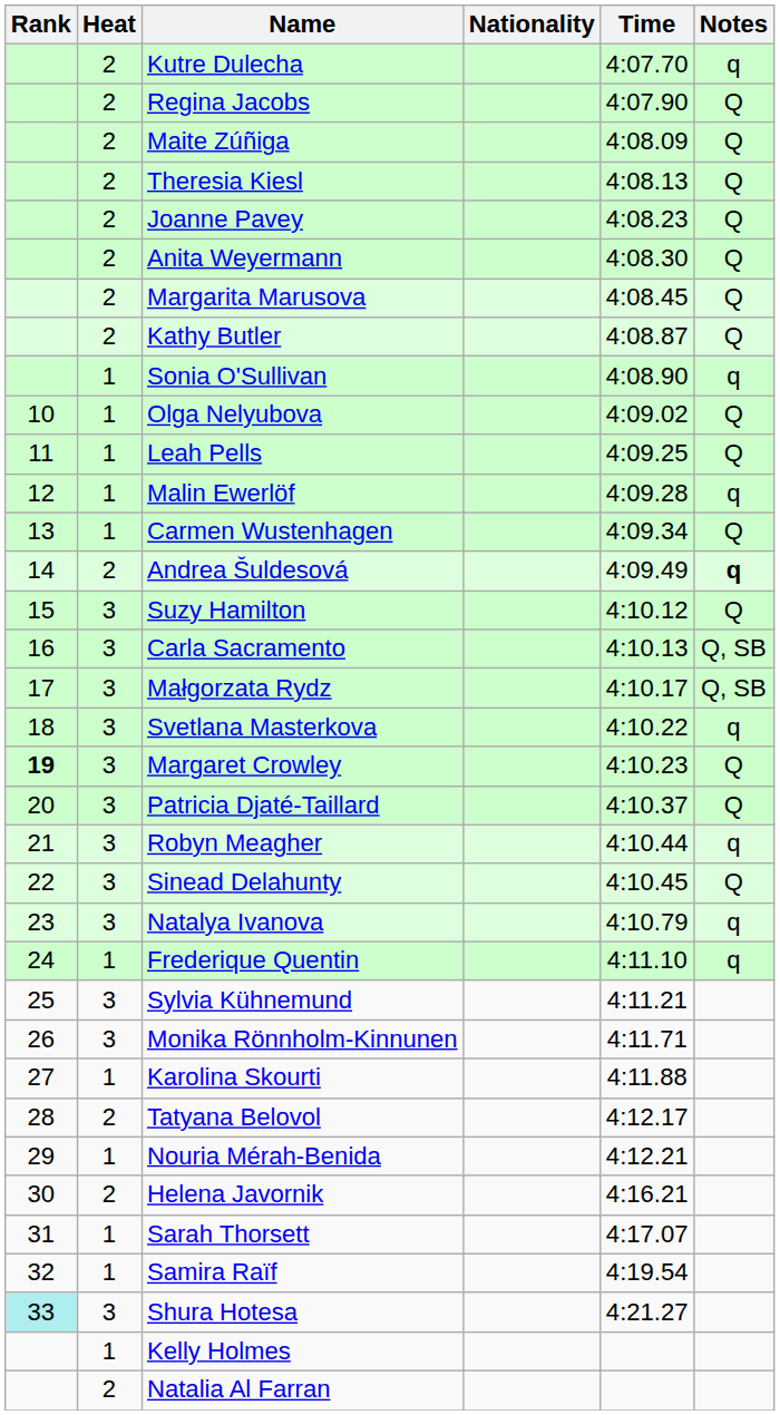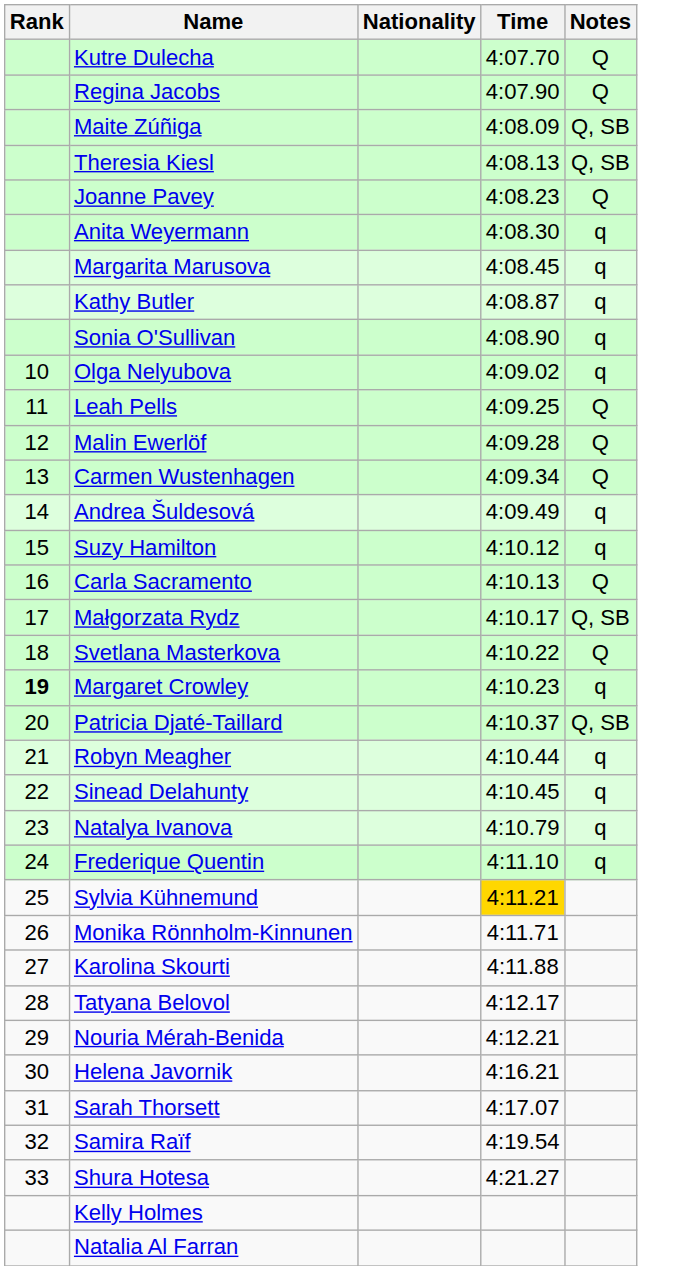 <table class="wikitable sortable" style="text-align:center">
 <tr>
 <th>Rank</th>
-<th>Heat</th>
 <th>Name</th>
 <th>Nationality</th>
 <th>Time</th>
 <th>Notes</th>
 </tr>
 <tr bgcolor=ccffcc>
 <td></td>
-<td>2</td>
 <td align=left><a href='#'>Kutre Dulecha</a></td>
 <td align=left></td>
 <td>4:07.70</td>
-<td>q</td>
+<td>Q</td>
 </tr>
 <tr bgcolor=ccffcc>
 <td></td>
-<td>2</td>
 <td align=left><a href='#'>Regina Jacobs</a></td>
 <td align=left></td>
 <td>4:07.90</td>
 <td>Q</td>
 </tr>
 <tr bgcolor=ccffcc>
 <td></td>
-<td>2</td>
 <td align=left><a href='#'>Maite Zúñiga</a></td>
 <td align=left></td>
 <td>4:08.09</td>
-<td>Q</td>
+<td>Q, SB</td>
 </tr>
 <tr bgcolor=ccffcc>
 <td></td>
-<td>2</td>
 <td align=left><a href='#'>Theresia Kiesl</a></td>
 <td align=left></td>
 <td>4:08.13</td>
-<td>Q</td>
+<td>Q, SB</td>
 </tr>
 <tr bgcolor=ccffcc>
 <td></td>
-<td>2</td>
 <td align=left><a href='#'>Joanne Pavey</a></td>
 <td align=left></td>
 <td>4:08.23</td>
 <td>Q</td>
 </tr>
 <tr bgcolor=ccffcc>
 <td></td>
-<td>2</td>
 <td align=left><a href='#'>Anita Weyermann</a></td>
 <td align=left></td>
 <td>4:08.30</td>
-<td>Q</td>
+<td>q</td>
 </tr>
 <tr bgcolor=ddffdd>
 <td></td>
-<td>2</td>
 <td align=left><a href='#'>Margarita Marusova</a></td>
 <td align=left></td>
 <td>4:08.45</td>
-<td>Q</td>
+<td>q</td>
 </tr>
 <tr bgcolor=ddffdd>
 <td></td>
-<td>2</td>
 <td align=left><a href='#'>Kathy Butler</a></td>
 <td align=left></td>
 <td>4:08.87</td>
-<td>Q</td>
+<td>q</td>
 </tr>
 <tr bgcolor=ccffcc>
 <td></td>
-<td>1</td>
 <td align=left><a href='#'>Sonia O'Sullivan</a></td>
 <td align=left></td>
 <td>4:08.90</td>
 <td>q</td>
 </tr>
 <tr bgcolor=ccffcc>
 <td>10</td>
-<td>1</td>
 <td align=left><a href='#'>Olga Nelyubova</a></td>
 <td align=left></td>
 <td>4:09.02</td>
-<td>Q</td>
+<td>q</td>
 </tr>
 <tr bgcolor=ccffcc>
 <td>11</td>
-<td>1</td>
 <td align=left><a href='#'>Leah Pells</a></td>
 <td align=left></td>
 <td>4:09.25</td>
 <td>Q</td>
 </tr>
 <tr bgcolor=ccffcc>
 <td>12</td>
-<td>1</td>
 <td align=left><a href='#'>Malin Ewerlöf</a></td>
 <td align=left></td>
 <td>4:09.28</td>
-<td>q</td>
+<td>Q</td>
 </tr>
 <tr bgcolor=ccffcc>
 <td>13</td>
-<td>1</td>
 <td align=left><a href='#'>Carmen Wustenhagen</a></td>
 <td align=left></td>
 <td>4:09.34</td>
 <td>Q</td>
 </tr>
 <tr bgcolor=ddffdd>
 <td>14</td>
-<td>2</td>
 <td align=left><a href='#'>Andrea Šuldesová</a></td>
 <td align=left></td>
 <td>4:09.49</td>
-<td><strong>q</strong></td>
+<td>q</td>
 </tr>
 <tr bgcolor=ccffcc>
 <td>15</td>
-<td>3</td>
 <td align=left><a href='#'>Suzy Hamilton</a></td>
 <td align=left></td>
 <td>4:10.12</td>
+<td>q</td>
+</tr>
+<tr bgcolor=ccffcc>
+<td>16</td>
+<td align=left><a href='#'>Carla Sacramento</a></td>
+<td align=left></td>
+<td>4:10.13</td>
 <td>Q</td>
 </tr>
 <tr bgcolor=ccffcc>
-<td>16</td>
-<td>3</td>
-<td align=left><a href='#'>Carla Sacramento</a></td>
-<td align=left></td>
-<td>4:10.13</td>
-<td>Q, SB</td>
-</tr>
-<tr bgcolor=ccffcc>
 <td>17</td>
-<td>3</td>
 <td align=left><a href='#'>Małgorzata Rydz</a></td>
 <td align=left></td>
 <td>4:10.17</td>
 <td>Q, SB</td>
 </tr>
 <tr bgcolor=ccffcc>
 <td>18</td>
-<td>3</td>
 <td align=left><a href='#'>Svetlana Masterkova</a></td>
 <td align=left></td>
 <td>4:10.22</td>
+<td>Q</td>
+</tr>
+<tr bgcolor=ccffcc>
+<td><strong>19</strong></td>
+<td align=left><a href='#'>Margaret Crowley</a></td>
+<td align=left></td>
+<td>4:10.23</td>
 <td>q</td>
 </tr>
 <tr bgcolor=ccffcc>
-<td><strong>19</strong></td>
-<td>3</td>
-<td align=left><a href='#'>Margaret Crowley</a></td>
-<td align=left></td>
-<td>4:10.23</td>
-<td>Q</td>
-</tr>
-<tr bgcolor=ccffcc>
 <td>20</td>
-<td>3</td>
 <td align=left><a href='#'>Patricia Djaté-Taillard</a></td>
 <td align=left></td>
 <td>4:10.37</td>
-<td>Q</td>
+<td>Q, SB</td>
 </tr>
 <tr bgcolor=ddffdd>
 <td>21</td>
-<td>3</td>
 <td align=left><a href='#'>Robyn Meagher</a></td>
 <td align=left></td>
 <td>4:10.44</td>
 <td>q</td>
 </tr>
 <tr bgcolor=ddffdd>
 <td>22</td>
-<td>3</td>
 <td align=left><a href='#'>Sinead Delahunty</a></td>
 <td align=left></td>
 <td>4:10.45</td>
-<td>Q</td>
+<td>q</td>
 </tr>
 <tr bgcolor=ddffdd>
 <td>23</td>
-<td>3</td>
 <td align=left><a href='#'>Natalya Ivanova</a></td>
 <td align=left></td>
 <td>4:10.79</td>
 <td>q</td>
 </tr>
 <tr bgcolor=ccffcc>
 <td>24</td>
-<td>1</td>
 <td align=left><a href='#'>Frederique Quentin</a></td>
 <td align=left></td>
 <td>4:11.10</td>
 <td>q</td>
 </tr>
 <tr>
 <td>25</td>
-<td>3</td>
 <td align=left><a href='#'>Sylvia Kühnemund</a></td>
 <td align=left></td>
-<td>4:11.21</td>
+<td style="background: gold;">4:11.21</td>
 <td></td>
 </tr>
 <tr>
 <td>26</td>
-<td>3</td>
 <td align=left><a href='#'>Monika Rönnholm-Kinnunen</a></td>
 <td align=left></td>
 <td>4:11.71</td>
 <td></td>
 </tr>
 <tr>
 <td>27</td>
-<td>1</td>
 <td align=left><a href='#'>Karolina Skourti</a></td>
 <td align=left></td>
 <td>4:11.88</td>
 <td></td>
 </tr>
 <tr>
 <td>28</td>
-<td>2</td>
 <td align=left><a href='#'>Tatyana Belovol</a></td>
 <td align=left></td>
 <td>4:12.17</td>
 <td></td>
 </tr>
 <tr>
 <td>29</td>
-<td>1</td>
 <td align=left><a href='#'>Nouria Mérah-Benida</a></td>
 <td align=left></td>
 <td>4:12.21</td>
 <td></td>
 </tr>
 <tr>
 <td>30</td>
-<td>2</td>
 <td align=left><a href='#'>Helena Javornik</a></td>
 <td align=left></td>
 <td>4:16.21</td>
 <td></td>
 </tr>
 <tr>
 <td>31</td>
-<td>1</td>
 <td align=left><a href='#'>Sarah Thorsett</a></td>
 <td align=left></td>
 <td>4:17.07</td>
 <td></td>
 </tr>
 <tr>
 <td>32</td>
-<td>1</td>
 <td align=left><a href='#'>Samira Raïf</a></td>
 <td align=left></td>
 <td>4:19.54</td>
 <td></td>
 </tr>
 <tr>
-<td style="background: paleturquoise;">33</td>
-<td>3</td>
+<td>33</td>
 <td align=left><a href='#'>Shura Hotesa</a></td>
 <td align=left></td>
 <td>4:21.27</td>
 <td></td>
 </tr>
 <tr>
 <td></td>
-<td>1</td>
 <td align=left><a href='#'>Kelly Holmes</a></td>
 <td align=left></td>
 <td></td>
 <td></td>
 </tr>
 <tr>
 <td></td>
-<td>2</td>
 <td align=left><a href='#'>Natalia Al Farran</a></td>
 <td align=left></td>
 <td></td>
 <td></td>
 </tr>
 </table>
